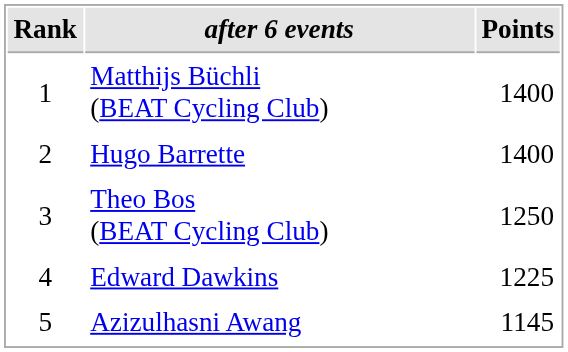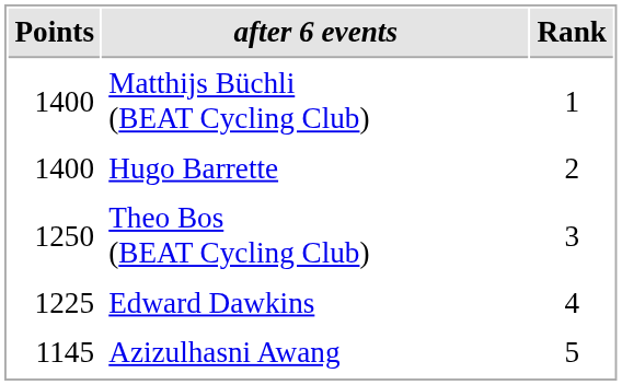 <table cellspacing="1" cellpadding="3" style="border:1px solid #aaa; font-size:90%;">
 <tr style="background:#e4e4e4;">
+<th style="border-bottom:1px solid #aaa; width:20px;">Points</th>
+<th style="border-bottom:1px solid #aaa; width:200px; white-space:nowrap;"><em>after 6 events</em> </th>
 <th style="border-bottom:1px solid #aaa; width:10px;">Rank</th>
-<th style="border-bottom:1px solid #aaa; width:200px; white-space:nowrap;"><em>after 6 events</em> </th>
-<th style="border-bottom:1px solid #aaa; width:20px;">Points</th>
 </tr>
 <tr>
+<td align=right>1400</td>
+<td> <a href='#'>Matthijs Büchli</a><br>(<a href='#'>BEAT Cycling Club</a>)</td>
 <td align=center>1</td>
-<td> <a href='#'>Matthijs Büchli</a><br>(<a href='#'>BEAT Cycling Club</a>)</td>
-<td align=right>1400</td>
 </tr>
 <tr>
+<td align=right>1400</td>
+<td> <a href='#'>Hugo Barrette</a></td>
 <td align=center>2</td>
-<td> <a href='#'>Hugo Barrette</a></td>
-<td align=right>1400</td>
 </tr>
 <tr>
+<td align=right>1250</td>
+<td> <a href='#'>Theo Bos</a><br>(<a href='#'>BEAT Cycling Club</a>)</td>
 <td align=center>3</td>
-<td> <a href='#'>Theo Bos</a><br>(<a href='#'>BEAT Cycling Club</a>)</td>
-<td align=right>1250</td>
 </tr>
 <tr>
+<td align=right>1225</td>
+<td> <a href='#'>Edward Dawkins</a></td>
 <td align=center>4</td>
-<td> <a href='#'>Edward Dawkins</a></td>
-<td align=right>1225</td>
 </tr>
 <tr>
+<td align=right>1145</td>
+<td> <a href='#'>Azizulhasni Awang</a></td>
 <td align=center>5</td>
-<td> <a href='#'>Azizulhasni Awang</a></td>
-<td align=right>1145</td>
 </tr>
 </table>
